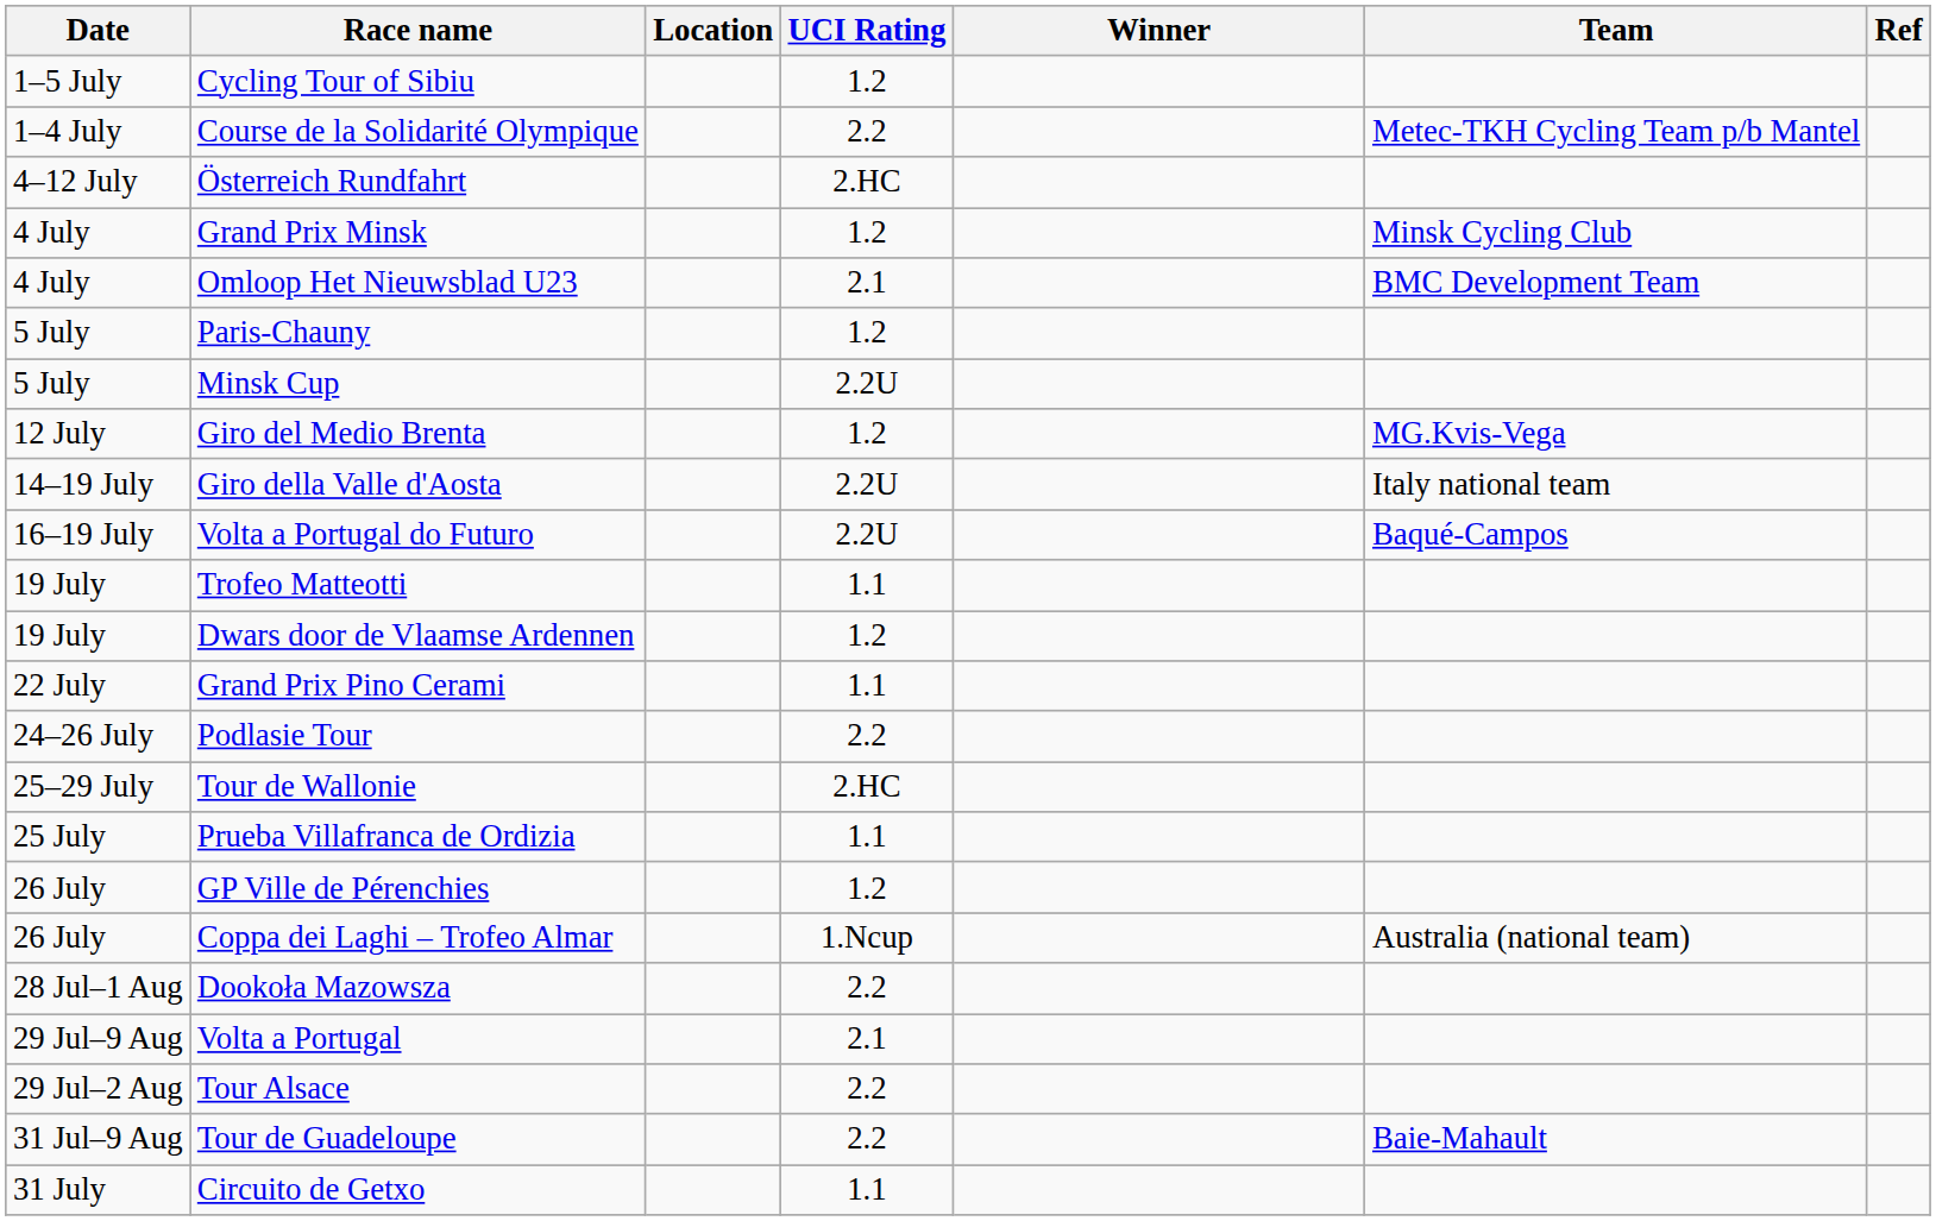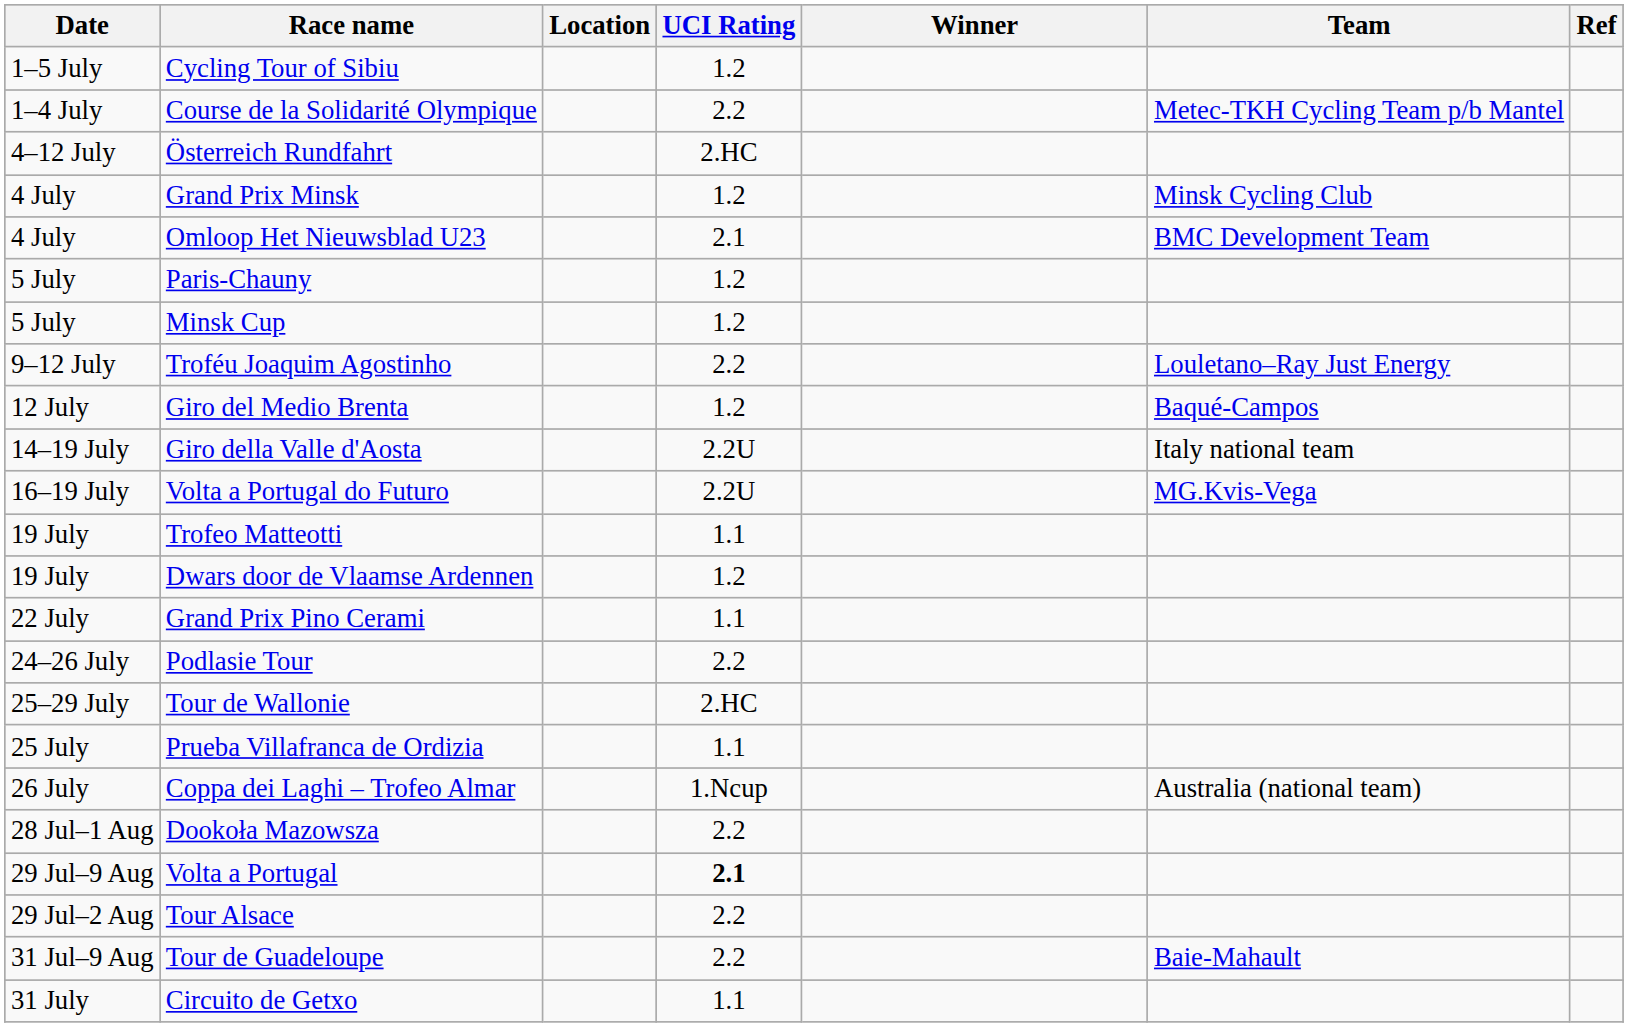 <table class="wikitable sortable">
 <tr>
 <th>Date</th>
 <th>Race name</th>
 <th>Location</th>
 <th><a href='#'>UCI Rating</a></th>
 <th width=200px>Winner</th>
 <th>Team</th>
 <th>Ref</th>
 </tr>
 <tr>
 <td>1–5 July</td>
 <td><a href='#'>Cycling Tour of Sibiu</a></td>
 <td></td>
 <td align=center>1.2</td>
 <td></td>
 <td></td>
 <td align=center></td>
 </tr>
 <tr>
 <td>1–4 July</td>
 <td><a href='#'>Course de la Solidarité Olympique</a></td>
 <td></td>
 <td align=center>2.2</td>
 <td></td>
 <td><a href='#'>Metec-TKH Cycling Team p/b Mantel</a></td>
 <td align=center></td>
 </tr>
 <tr>
 <td>4–12 July</td>
 <td><a href='#'>Österreich Rundfahrt</a></td>
 <td></td>
 <td align=center>2.HC</td>
 <td></td>
 <td></td>
 <td align=center></td>
 </tr>
 <tr>
 <td>4 July</td>
 <td><a href='#'>Grand Prix Minsk</a></td>
 <td></td>
 <td align=center>1.2</td>
 <td></td>
 <td><a href='#'>Minsk Cycling Club</a></td>
 <td align=center></td>
 </tr>
 <tr>
 <td>4 July</td>
 <td><a href='#'>Omloop Het Nieuwsblad U23</a></td>
 <td></td>
 <td align=center>2.1</td>
 <td></td>
 <td><a href='#'>BMC Development Team</a></td>
 <td align=center></td>
 </tr>
 <tr>
 <td>5 July</td>
 <td><a href='#'>Paris-Chauny</a></td>
 <td></td>
 <td align=center>1.2</td>
 <td></td>
 <td></td>
 <td align=center></td>
 </tr>
 <tr>
 <td>5 July</td>
 <td><a href='#'>Minsk Cup</a></td>
 <td></td>
-<td align=center>2.2U</td>
+<td align=center>1.2</td>
 <td></td>
 <td></td>
+<td align=center></td>
+</tr>
+<tr>
+<td>9–12 July</td>
+<td><a href='#'>Troféu Joaquim Agostinho</a></td>
+<td></td>
+<td align=center>2.2</td>
+<td></td>
+<td><a href='#'>Louletano–Ray Just Energy</a></td>
 <td align=center></td>
 </tr>
 <tr>
 <td>12 July</td>
 <td><a href='#'>Giro del Medio Brenta</a></td>
 <td></td>
 <td align=center>1.2</td>
 <td></td>
-<td><a href='#'>MG.Kvis-Vega</a></td>
+<td><a href='#'>Baqué-Campos</a></td>
 <td align=center></td>
 </tr>
 <tr>
 <td>14–19 July</td>
 <td><a href='#'>Giro della Valle d'Aosta</a></td>
 <td></td>
 <td align=center>2.2U</td>
 <td></td>
 <td>Italy national team</td>
 <td align=center></td>
 </tr>
 <tr>
 <td>16–19 July</td>
 <td><a href='#'>Volta a Portugal do Futuro</a></td>
 <td></td>
 <td align=center>2.2U</td>
 <td></td>
-<td><a href='#'>Baqué-Campos</a></td>
+<td><a href='#'>MG.Kvis-Vega</a></td>
 <td align=center></td>
 </tr>
 <tr>
 <td>19 July</td>
 <td><a href='#'>Trofeo Matteotti</a></td>
 <td></td>
 <td align=center>1.1</td>
 <td></td>
 <td></td>
 <td align=center></td>
 </tr>
 <tr>
 <td>19 July</td>
 <td><a href='#'>Dwars door de Vlaamse Ardennen</a></td>
 <td></td>
 <td align=center>1.2</td>
 <td></td>
 <td></td>
 <td align=center></td>
 </tr>
 <tr>
 <td>22 July</td>
 <td><a href='#'>Grand Prix Pino Cerami</a></td>
 <td></td>
 <td align=center>1.1</td>
 <td></td>
 <td></td>
 <td align=center></td>
 </tr>
 <tr>
 <td>24–26 July</td>
 <td><a href='#'>Podlasie Tour</a></td>
 <td></td>
 <td align=center>2.2</td>
 <td></td>
 <td></td>
 <td align=center></td>
 </tr>
 <tr>
 <td>25–29 July</td>
 <td><a href='#'>Tour de Wallonie</a></td>
 <td></td>
 <td align=center>2.HC</td>
 <td></td>
 <td></td>
 <td align=center></td>
 </tr>
 <tr>
 <td>25 July</td>
 <td><a href='#'>Prueba Villafranca de Ordizia</a></td>
 <td></td>
 <td align=center>1.1</td>
 <td></td>
 <td></td>
 <td align=center></td>
 </tr>
 <tr>
 <td>26 July</td>
-<td><a href='#'>GP Ville de Pérenchies</a></td>
-<td></td>
-<td align=center>1.2</td>
-<td></td>
-<td></td>
-<td align=center></td>
-</tr>
-<tr>
-<td>26 July</td>
 <td><a href='#'>Coppa dei Laghi – Trofeo Almar</a></td>
 <td></td>
 <td align=center>1.Ncup</td>
 <td></td>
 <td>Australia (national team)</td>
 <td align=center></td>
 </tr>
 <tr>
 <td>28 Jul–1 Aug</td>
 <td><a href='#'>Dookoła Mazowsza</a></td>
 <td></td>
 <td align=center>2.2</td>
 <td></td>
 <td></td>
 <td align=center></td>
 </tr>
 <tr>
 <td>29 Jul–9 Aug</td>
 <td><a href='#'>Volta a Portugal</a></td>
 <td></td>
-<td align=center>2.1</td>
+<td align=center><strong>2.1</strong></td>
 <td></td>
 <td></td>
 <td align=center></td>
 </tr>
 <tr>
 <td>29 Jul–2 Aug</td>
 <td><a href='#'>Tour Alsace</a></td>
 <td></td>
 <td align=center>2.2</td>
 <td></td>
 <td></td>
 <td align=center></td>
 </tr>
 <tr>
 <td>31 Jul–9 Aug</td>
 <td><a href='#'>Tour de Guadeloupe</a></td>
 <td></td>
 <td align=center>2.2</td>
 <td></td>
 <td><a href='#'>Baie-Mahault</a></td>
 <td align=center></td>
 </tr>
 <tr>
 <td>31 July</td>
 <td><a href='#'>Circuito de Getxo</a></td>
 <td></td>
 <td align=center>1.1</td>
 <td></td>
 <td></td>
 <td align=center></td>
 </tr>
 </table>
